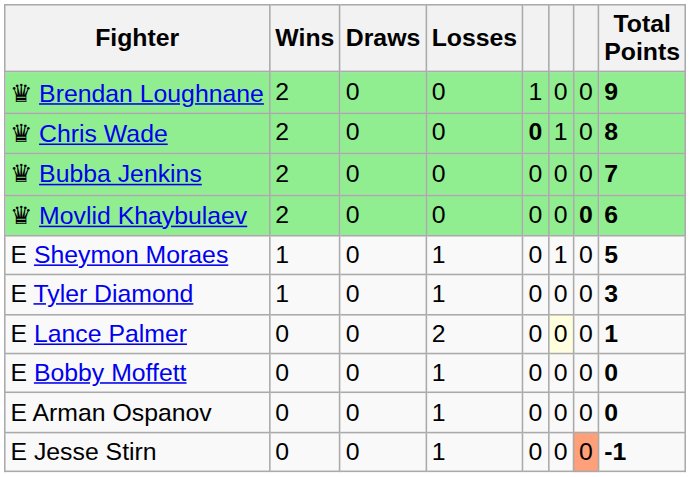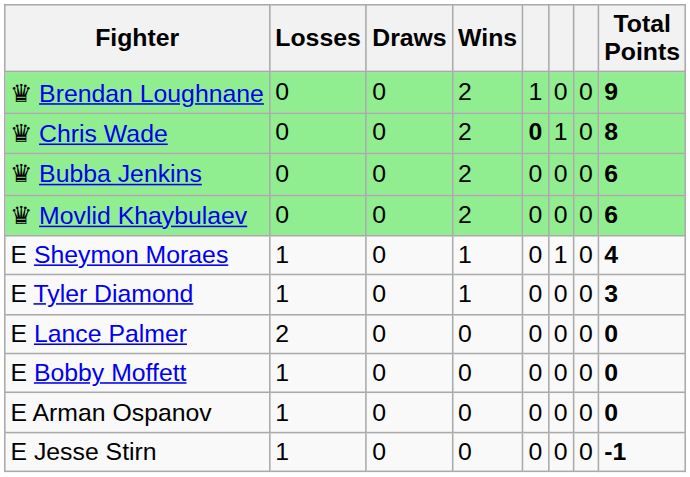 <table class="wikitable sortable">
 <tr>
 <th>Fighter</th>
+<th>Losses</th>
+<th>Draws</th>
 <th>Wins</th>
-<th>Draws</th>
-<th>Losses</th>
 <th></th>
 <th></th>
 <th></th>
 <th>Total<br> Points</th>
 </tr>
 <tr style="background:#90EE90;">
 <td>♛  <a href='#'>Brendan Loughnane</a></td>
-<td>2</td>
 <td>0</td>
 <td>0</td>
+<td>2</td>
 <td>1</td>
 <td>0</td>
 <td>0</td>
 <td><strong>9</strong></td>
 </tr>
 <tr style="background:#90EE90;">
 <td>♛  <a href='#'>Chris Wade</a></td>
-<td>2</td>
 <td>0</td>
 <td>0</td>
+<td>2</td>
 <td><strong>0</strong></td>
 <td>1</td>
 <td>0</td>
 <td><strong>8</strong></td>
 </tr>
 <tr style="background:#90EE90;">
 <td>♛  <a href='#'>Bubba Jenkins</a></td>
+<td>0</td>
+<td>0</td>
 <td>2</td>
 <td>0</td>
 <td>0</td>
 <td>0</td>
-<td>0</td>
-<td>0</td>
-<td><strong>7</strong></td>
+<td><strong>6</strong></td>
 </tr>
 <tr style="background:#90EE90;">
 <td>♛  <a href='#'>Movlid Khaybulaev</a></td>
+<td>0</td>
+<td>0</td>
 <td>2</td>
 <td>0</td>
 <td>0</td>
 <td>0</td>
-<td>0</td>
-<td><strong>0</strong></td>
 <td><strong>6</strong></td>
 </tr>
 <tr>
 <td>E  <a href='#'>Sheymon Moraes</a></td>
 <td>1</td>
 <td>0</td>
 <td>1</td>
 <td>0</td>
 <td>1</td>
 <td>0</td>
-<td><strong>5</strong></td>
+<td><strong>4</strong></td>
 </tr>
 <tr>
 <td>E  <a href='#'>Tyler Diamond</a></td>
 <td>1</td>
 <td>0</td>
 <td>1</td>
 <td>0</td>
 <td>0</td>
 <td>0</td>
 <td><strong>3</strong></td>
 </tr>
 <tr>
 <td>E  <a href='#'>Lance Palmer</a></td>
+<td>2</td>
 <td>0</td>
 <td>0</td>
-<td>2</td>
 <td>0</td>
-<td style="background: lightyellow;">0</td>
 <td>0</td>
-<td><strong>1</strong></td>
+<td>0</td>
+<td><strong>0</strong></td>
 </tr>
 <tr>
 <td>E  <a href='#'>Bobby Moffett</a></td>
+<td>1</td>
 <td>0</td>
 <td>0</td>
-<td>1</td>
 <td>0</td>
 <td>0</td>
 <td>0</td>
 <td><strong>0</strong></td>
 </tr>
 <tr>
 <td>E  Arman Ospanov</td>
+<td>1</td>
 <td>0</td>
 <td>0</td>
-<td>1</td>
 <td>0</td>
 <td>0</td>
 <td>0</td>
 <td><strong>0</strong></td>
 </tr>
 <tr>
 <td>E  Jesse Stirn</td>
-<td>0</td>
-<td>0</td>
 <td>1</td>
 <td>0</td>
 <td>0</td>
-<td style="background: lightsalmon;">0</td>
+<td>0</td>
+<td>0</td>
+<td>0</td>
 <td><strong>-1</strong></td>
 </tr>
 </table>
